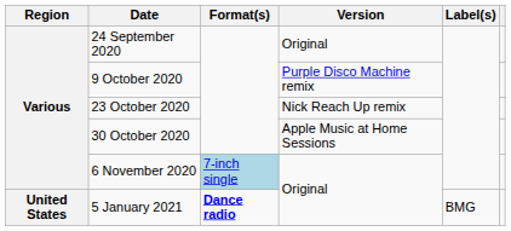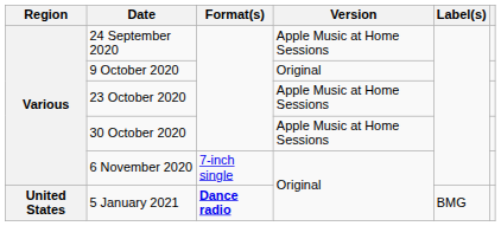 <table class="wikitable plainrowheaders">
 <tr>
 <th scope="col">Region</th>
 <th scope="col">Date</th>
 <th scope="col">Format(s)</th>
 <th scope="col">Version</th>
 <th scope="col">Label(s)</th>
 <th scope="col"></th>
 </tr>
 <tr>
 <th scope="row" rowspan="5">Various</th>
 <td>24 September 2020</td>
 <td rowspan="4"></td>
-<td>Original</td>
+<td>Apple Music at Home Sessions</td>
 <td rowspan="5"></td>
 <td style="text-align:center;"></td>
 </tr>
 <tr>
 <td>9 October 2020</td>
-<td><a href='#'>Purple Disco Machine</a> remix</td>
+<td>Original</td>
 <td style="text-align:center;"></td>
 </tr>
 <tr>
 <td>23 October 2020</td>
-<td>Nick Reach Up remix</td>
+<td>Apple Music at Home Sessions</td>
 <td style="text-align:center;"></td>
 </tr>
 <tr>
 <td>30 October 2020</td>
 <td>Apple Music at Home Sessions</td>
 <td style="text-align:center;"></td>
 </tr>
 <tr>
 <td>6 November 2020</td>
-<td style="background: lightblue;"><a href='#'>7-inch single</a></td>
+<td><a href='#'>7-inch single</a></td>
 <td rowspan="2">Original</td>
 <td style="text-align:center;"></td>
 </tr>
 <tr>
 <th scope="row">United States</th>
 <td>5 January 2021</td>
 <td><strong><a href='#'>Dance radio</a></strong></td>
 <td>BMG</td>
 <td style="text-align:center;"></td>
 </tr>
 </table>
